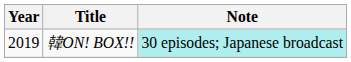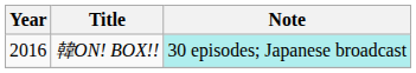 <table class="wikitable" style="text-align:center;">
 <tr>
 <th>Year</th>
 <th>Title</th>
 <th>Note</th>
 </tr>
 <tr>
-<td>2019</td>
+<td>2016</td>
 <td><em>韓ON! BOX!!</em></td>
 <td style="background: paleturquoise;">30 episodes; Japanese broadcast</td>
 </tr>
 <tr>
 </tr>
 </table>
